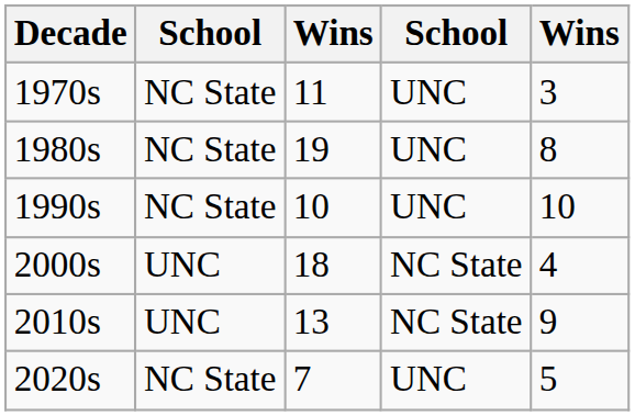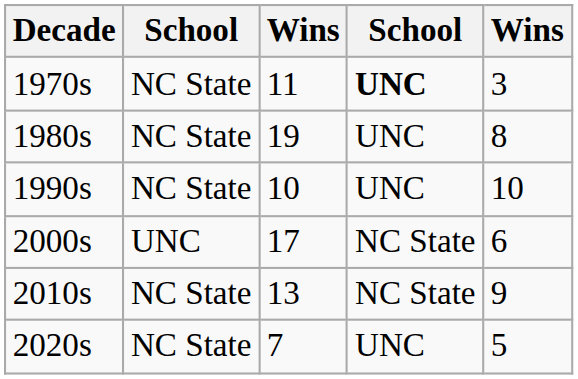 <table class="wikitable">
 <tr>
 <th>Decade</th>
 <th>School</th>
 <th>Wins</th>
 <th>School</th>
 <th>Wins</th>
 </tr>
 <tr>
 <td>1970s</td>
 <td>NC State</td>
 <td>11</td>
-<td>UNC</td>
+<td><strong>UNC</strong></td>
 <td>3</td>
 </tr>
 <tr>
 <td>1980s</td>
 <td>NC State</td>
 <td>19</td>
 <td>UNC</td>
 <td>8</td>
 </tr>
 <tr>
 <td>1990s</td>
 <td>NC State</td>
 <td>10</td>
 <td>UNC</td>
 <td>10</td>
 </tr>
 <tr>
 <td>2000s</td>
 <td>UNC</td>
-<td>18</td>
+<td>17</td>
 <td>NC State</td>
-<td>4</td>
+<td>6</td>
 </tr>
 <tr>
 <td>2010s</td>
-<td>UNC</td>
+<td>NC State</td>
 <td>13</td>
 <td>NC State</td>
 <td>9</td>
 </tr>
 <tr>
 <td>2020s</td>
 <td>NC State</td>
 <td>7</td>
 <td>UNC</td>
 <td>5</td>
 </tr>
 </table>
